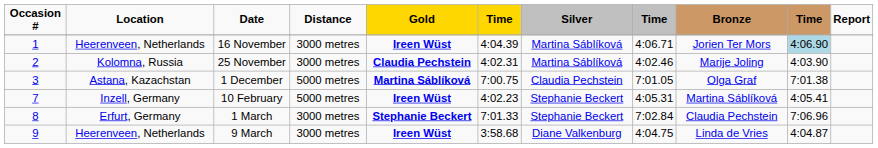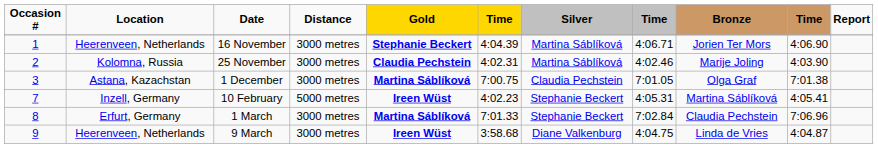 <table class="wikitable">
 <tr>
 <td width="80" align="center"><strong>Occasion #</strong></td>
 <td width="200" align="center"><strong>Location</strong></td>
 <td width="100" align="center"><strong>Date</strong></td>
 <td width="100" align="center"><strong>Distance</strong></td>
 <td width="150" bgcolor="gold" align="center"><strong>Gold</strong></td>
 <td width="50" bgcolor="gold" align="center"><strong>Time</strong></td>
 <td width="150" bgcolor="silver" align="center"><strong>Silver</strong></td>
 <td width="50" bgcolor="silver" align="center"><strong>Time</strong></td>
 <td width="150" bgcolor="#CC9966" align="center"><strong>Bronze</strong></td>
 <td width="50" bgcolor="#CC9966" align="center"><strong>Time</strong></td>
 <td width="50" align="center"><strong>Report</strong></td>
 </tr>
 <tr bgcolor="#cccccc">
 </tr>
 <tr>
 <td align="center"><a href='#'>1</a></td>
 <td align="center"><a href='#'>Heerenveen</a>, Netherlands</td>
 <td align="center">16 November</td>
 <td align="center">3000 metres</td>
-<td align="center"><strong><a href='#'>Ireen Wüst</a></strong><br><small></small></td>
+<td align="center"><strong><a href='#'>Stephanie Beckert</a></strong><br><small></small></td>
 <td align="center">4:04.39</td>
 <td align="center"><a href='#'>Martina Sáblíková</a><br><small></small></td>
 <td align="center">4:06.71</td>
 <td align="center"><a href='#'>Jorien Ter Mors</a><br><small></small></td>
-<td align="center" style="background: lightblue;">4:06.90</td>
+<td align="center">4:06.90</td>
 <td align="center"></td>
 </tr>
 <tr>
 <td align="center"><a href='#'>2</a></td>
 <td align="center"><a href='#'>Kolomna</a>, Russia</td>
 <td align="center">25 November</td>
 <td align="center">3000 metres</td>
 <td align="center"><strong><a href='#'>Claudia Pechstein</a></strong><br><small></small></td>
 <td align="center">4:02.31</td>
 <td align="center"><a href='#'>Martina Sáblíková</a><br><small></small></td>
 <td align="center">4:02.46</td>
 <td align="center"><a href='#'>Marije Joling</a><br><small></small></td>
 <td align="center">4:03.90</td>
 <td align="center"></td>
 </tr>
 <tr>
 <td align="center"><a href='#'>3</a></td>
 <td align="center"><a href='#'>Astana</a>, Kazachstan</td>
 <td align="center">1 December</td>
-<td align="center">5000 metres</td>
+<td align="center">3000 metres</td>
 <td align="center"><strong><a href='#'>Martina Sáblíková</a></strong><br><small></small></td>
 <td align="center">7:00.75</td>
 <td align="center"><a href='#'>Claudia Pechstein</a><br><small></small></td>
 <td align="center">7:01.05</td>
 <td align="center"><a href='#'>Olga Graf</a><br><small></small></td>
 <td align="center">7:01.38</td>
 <td align="center"></td>
 </tr>
 <tr>
 <td align="center"><a href='#'>7</a></td>
 <td align="center"><a href='#'>Inzell</a>, Germany</td>
 <td align="center">10 February</td>
 <td align="center">5000 metres</td>
 <td align="center"><strong><a href='#'>Ireen Wüst</a></strong><br><small></small></td>
 <td align="center">4:02.23</td>
 <td align="center"><a href='#'>Stephanie Beckert</a><br><small></small></td>
 <td align="center">4:05.31</td>
 <td align="center"><a href='#'>Martina Sáblíková</a><br><small></small></td>
 <td align="center">4:05.41</td>
 <td align="center"></td>
 </tr>
 <tr>
 <td align="center"><a href='#'>8</a></td>
 <td align="center"><a href='#'>Erfurt</a>, Germany</td>
 <td align="center">1 March</td>
 <td align="center">3000 metres</td>
-<td align="center"><strong><a href='#'>Stephanie Beckert</a></strong><br><small></small></td>
+<td align="center"><strong><a href='#'>Martina Sáblíková</a></strong><br><small></small></td>
 <td align="center">7:01.33</td>
 <td align="center"><a href='#'>Stephanie Beckert</a><br><small></small></td>
 <td align="center">7:02.84</td>
 <td align="center"><a href='#'>Claudia Pechstein</a><br><small></small></td>
 <td align="center">7:06.96</td>
 <td align="center"></td>
 </tr>
 <tr>
 <td align="center"><a href='#'>9</a></td>
 <td align="center"><a href='#'>Heerenveen</a>, Netherlands</td>
 <td align="center">9 March</td>
 <td align="center">3000 metres</td>
 <td align="center"><strong><a href='#'>Ireen Wüst</a></strong><br><small></small></td>
 <td align="center">3:58.68</td>
 <td align="center"><a href='#'>Diane Valkenburg</a><br><small></small></td>
 <td align="center">4:04.75</td>
 <td align="center"><a href='#'>Linda de Vries</a><br><small></small></td>
 <td align="center">4:04.87</td>
 <td align="center"></td>
 </tr>
 </table>
